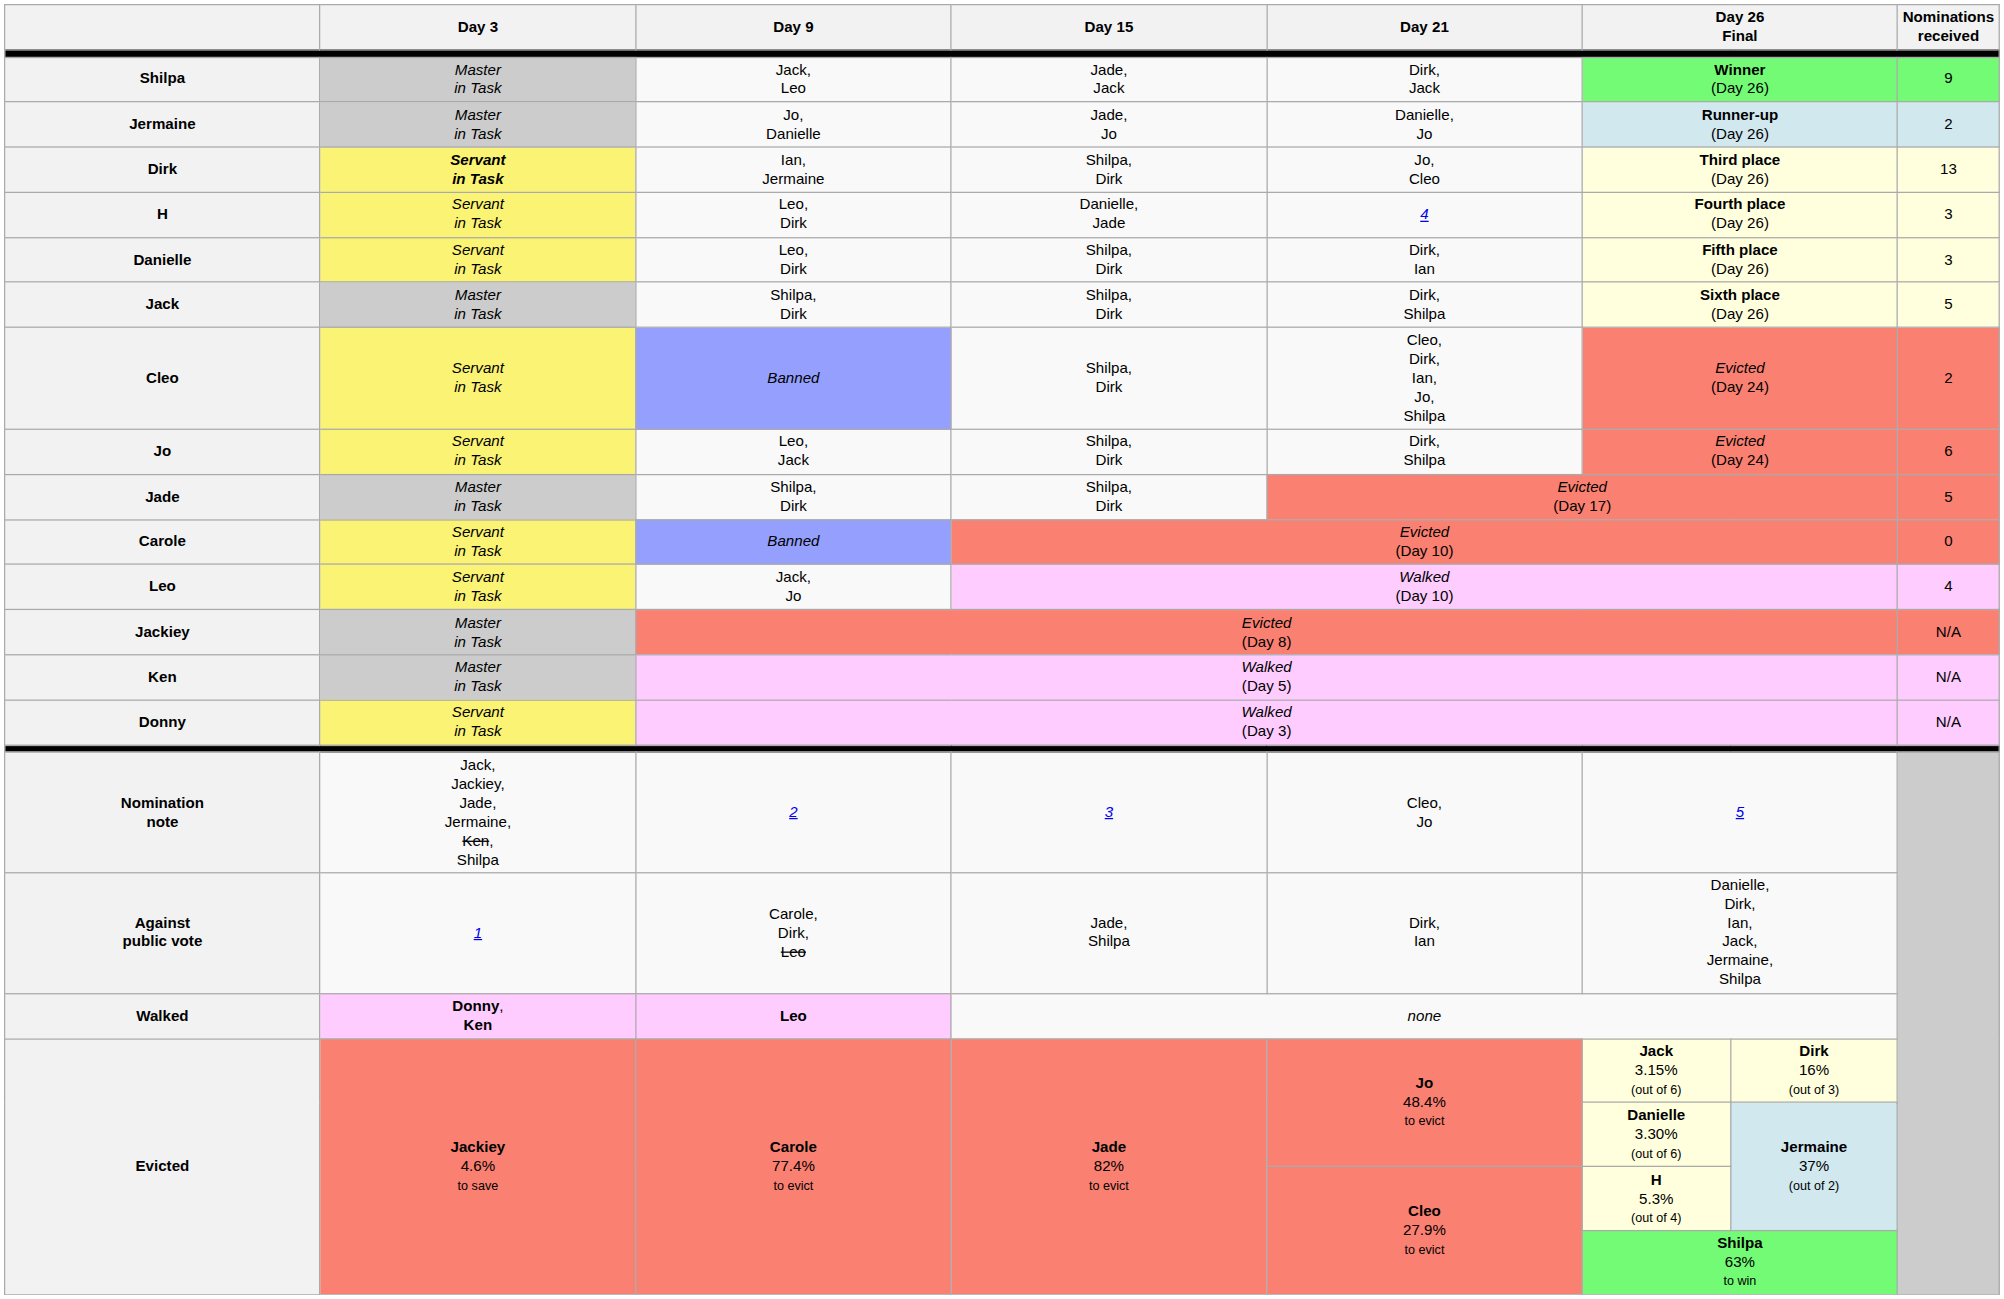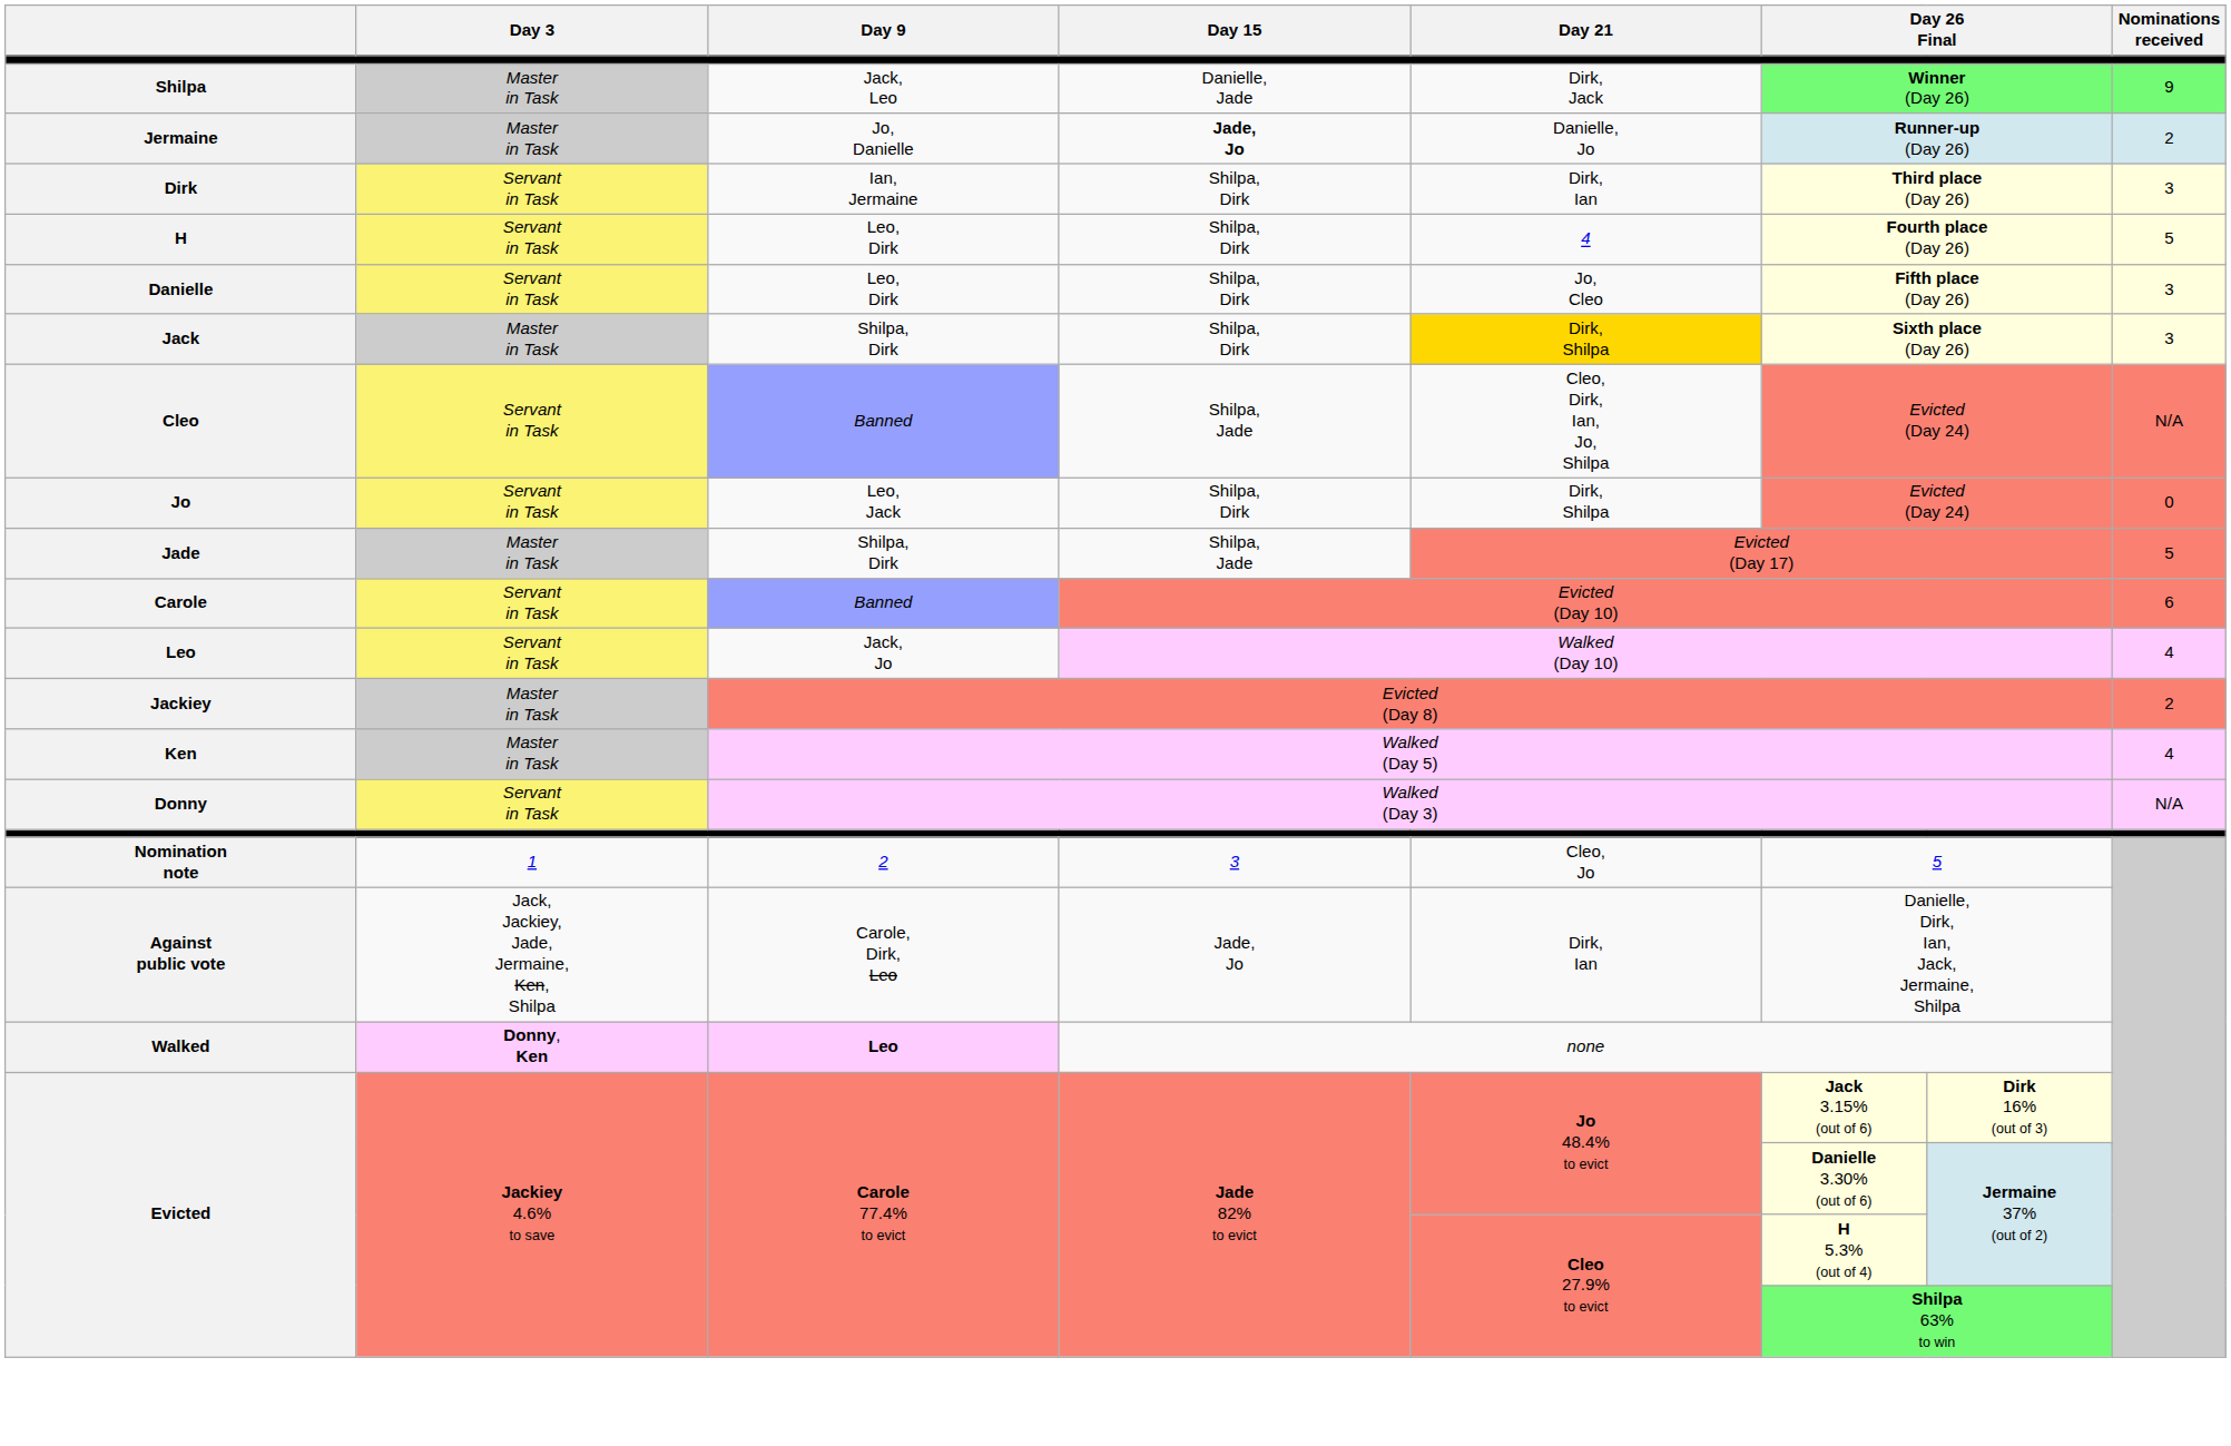 <table class="wikitable" style="text-align:center; width:100%; font-size:9pt; line-height:15px;">
 <tr>
 <th style="width:14%"></th>
 <th style="width:14%">Day 3</th>
 <th style="width:14%">Day 9</th>
 <th style="width:14%">Day 15</th>
 <th style="width:14%">Day 21</th>
 <th style="width:14%" colspan="2">Day 26<br>Final</th>
 <th style="width:1%">Nominations<br>received</th>
 </tr>
 <tr>
 <th style="background:#000" colspan="8"></th>
 </tr>
 <tr>
 <th>Shilpa</th>
 <td style="background:#ccc"><em>Master<br>in Task</em></td>
 <td>Jack,<br>Leo</td>
-<td>Jade,<br>Jack</td>
+<td>Danielle,<br>Jade</td>
 <td>Dirk,<br>Jack</td>
 <td style="background:#73FB76" colspan="2"><strong>Winner</strong><br>(Day 26)</td>
 <td style="background:#73FB76">9</td>
 </tr>
 <tr>
 <th>Jermaine</th>
 <td style="background:#ccc"><em>Master<br>in Task</em></td>
 <td>Jo,<br>Danielle</td>
-<td>Jade,<br>Jo</td>
+<td><strong>Jade,<br>Jo</strong></td>
 <td>Danielle,<br>Jo</td>
 <td style="background:#D1E8EF" colspan="2"><strong>Runner-up</strong><br>(Day 26)</td>
 <td style="background:#D1E8EF">2</td>
 </tr>
 <tr>
 <th>Dirk</th>
-<td style="background:#FBF373"><strong><em>Servant<br>in Task</em></strong></td>
+<td style="background:#FBF373"><em>Servant<br>in Task</em></td>
 <td>Ian,<br>Jermaine</td>
 <td>Shilpa,<br>Dirk</td>
-<td>Jo,<br>Cleo</td>
+<td>Dirk,<br>Ian</td>
 <td style="background:#ffffdd"  colspan="2"><strong>Third place</strong><br>(Day 26)</td>
-<td style="background:#ffffdd">13</td>
+<td style="background:#ffffdd">3</td>
 </tr>
 <tr>
 <th>H</th>
 <td style="background:#FBF373"><em>Servant<br>in Task</em></td>
 <td>Leo,<br>Dirk</td>
-<td>Danielle,<br>Jade</td>
+<td>Shilpa,<br>Dirk</td>
 <td><em><a href='#'>4</a></em></td>
 <td style="background:#ffffdd" colspan="2"><strong>Fourth place</strong><br>(Day 26)</td>
-<td style="background:#ffffdd">3</td>
+<td style="background:#ffffdd">5</td>
 </tr>
 <tr>
 <th>Danielle</th>
 <td style="background:#FBF373"><em>Servant<br>in Task</em></td>
 <td>Leo,<br>Dirk</td>
 <td>Shilpa,<br>Dirk</td>
-<td>Dirk,<br>Ian</td>
+<td>Jo,<br>Cleo</td>
 <td style="background:#ffffdd" colspan="2"><strong>Fifth place</strong><br>(Day 26)</td>
 <td style="background:#ffffdd">3</td>
 </tr>
 <tr>
 <th>Jack</th>
 <td style="background:#ccc"><em>Master<br>in Task</em></td>
 <td>Shilpa,<br>Dirk</td>
 <td>Shilpa,<br>Dirk</td>
-<td>Dirk,<br>Shilpa</td>
+<td style="background: gold;">Dirk,<br>Shilpa</td>
 <td style="background:#ffffdd" colspan="2"><strong>Sixth place</strong><br>(Day 26)</td>
-<td style="background:#ffffdd">5</td>
+<td style="background:#ffffdd">3</td>
 </tr>
 <tr>
 <th>Cleo</th>
 <td style="background:#FBF373"><em>Servant<br>in Task</em></td>
 <td style="background:#959FFD"><em>Banned</em></td>
-<td>Shilpa,<br>Dirk</td>
+<td>Shilpa,<br>Jade</td>
 <td>Cleo,<br>Dirk,<br>Ian,<br>Jo,<br>Shilpa</td>
 <td style="background:#FA8072" colspan="2"><em>Evicted</em><br>(Day 24)</td>
-<td style="background:#FA8072">2</td>
+<td style="background:#FA8072">N/A</td>
 </tr>
 <tr>
 <th>Jo</th>
 <td style="background:#FBF373"><em>Servant<br>in Task</em></td>
 <td>Leo,<br>Jack</td>
 <td>Shilpa,<br>Dirk</td>
 <td>Dirk,<br>Shilpa</td>
 <td style="background:#FA8072" colspan="2"><em>Evicted</em><br>(Day 24)</td>
-<td style="background:#FA8072">6</td>
+<td style="background:#FA8072">0</td>
 </tr>
 <tr>
 <th>Jade</th>
 <td style="background:#ccc"><em>Master<br>in Task</em></td>
 <td>Shilpa,<br>Dirk</td>
-<td>Shilpa,<br>Dirk</td>
+<td>Shilpa,<br>Jade</td>
 <td style="background:#FA8072" colspan="3"><em>Evicted</em><br>(Day 17)</td>
 <td style="background:#FA8072">5</td>
 </tr>
 <tr>
 <th>Carole</th>
 <td style="background:#FBF373"><em>Servant<br>in Task</em></td>
 <td style="background:#959ffd"><em>Banned</em></td>
 <td style="background:#FA8072" colspan="4"><em>Evicted</em><br>(Day 10)</td>
-<td style="background:#FA8072">0</td>
+<td style="background:#FA8072">6</td>
 </tr>
 <tr>
 <th>Leo</th>
 <td style="background:#FBF373"><em>Servant<br>in Task</em></td>
 <td>Jack,<br>Jo</td>
 <td style="background:#fcf" colspan="4"><em>Walked</em><br>(Day 10)</td>
 <td style="background:#fcf">4</td>
 </tr>
 <tr>
 <th>Jackiey</th>
 <td style="background:#ccc"><em>Master<br>in Task</em></td>
 <td style="background:#FA8072" colspan="5"><em>Evicted</em><br>(Day 8)</td>
-<td style="background:#FA8072">N/A</td>
+<td style="background:#FA8072">2</td>
 </tr>
 <tr>
 <th>Ken</th>
 <td style="background:#ccc"><em>Master<br>in Task</em></td>
 <td style="background:#fcf" colspan="5"><em>Walked</em><br>(Day 5)</td>
-<td style="background:#fcf">N/A</td>
+<td style="background:#fcf">4</td>
 </tr>
 <tr>
 <th>Donny</th>
 <td style="background:#FBF373"><em>Servant<br>in Task</em></td>
 <td style="background:#fcf" colspan="5"><em>Walked</em><br>(Day 3)</td>
 <td style="background:#fcf">N/A</td>
 </tr>
 <tr>
 <th style="background:#000" colspan="8"></th>
 </tr>
 <tr>
 <th>Nomination<br>note</th>
-<td>Jack,<br>Jackiey,<br>Jade,<br>Jermaine,<br><s>Ken</s>,<br>Shilpa</td>
+<td><em><a href='#'>1</a></em></td>
 <td><em><a href='#'>2</a></em></td>
 <td><em><a href='#'>3</a></em></td>
 <td>Cleo,<br>Jo</td>
 <td colspan="2"><em><a href='#'>5</a></em></td>
 <td style="background:#ccc" rowspan="8"></td>
 </tr>
 <tr>
 <th>Against<br>public vote</th>
-<td><em><a href='#'>1</a></em></td>
+<td>Jack,<br>Jackiey,<br>Jade,<br>Jermaine,<br><s>Ken</s>,<br>Shilpa</td>
 <td>Carole,<br>Dirk,<br><s>Leo</s></td>
-<td>Jade,<br>Shilpa</td>
+<td>Jade,<br>Jo</td>
 <td>Dirk,<br>Ian</td>
 <td colspan="2">Danielle,<br>Dirk,<br>Ian,<br>Jack,<br>Jermaine,<br>Shilpa</td>
 </tr>
 <tr>
 <th>Walked</th>
 <td style="background:#fcf"><strong>Donny</strong>,<br><strong>Ken</strong></td>
 <td style="background:#fcf"><strong>Leo</strong></td>
 <td colspan="4"><em>none</em></td>
 </tr>
 <tr>
 <th rowspan="5">Evicted</th>
 <td style="background:#FA8072" rowspan="5"><strong>Jackiey</strong><br>4.6%<br><small>to save</small></td>
 <td style="background:#FA8072" rowspan="5"><strong>Carole</strong><br>77.4%<br><small>to evict</small></td>
 <td style="background:#FA8072" rowspan="5"><strong>Jade</strong><br>82%<br><small>to evict</small></td>
 <td style="background:#FA8072" rowspan="3"><strong>Jo</strong><br>48.4%<br><small>to evict</small></td>
 <td style="background:#ffffdd"><strong>Jack</strong><br>3.15%<br><small>(out of 6)</small></td>
 <td style="background:#ffffdd" rowspan="2"><strong>Dirk</strong><br>16%<br><small>(out of 3)</small></td>
 </tr>
 <tr>
 <td style="background:#ffffdd" rowspan="2"><strong>Danielle</strong><br>3.30%<br><small>(out of 6)</small></td>
 </tr>
 <tr>
 <td style="background:#D1E8EF" rowspan="2"><strong>Jermaine</strong><br>37%<br><small>(out of 2)</small></td>
 </tr>
 <tr>
 <td style="background:#FA8072" rowspan="2"><strong>Cleo</strong><br>27.9%<br><small>to evict</small></td>
 <td style="background:#ffffdd"><strong>H</strong><br>5.3%<br><small>(out of 4)</small></td>
 </tr>
 <tr>
 <td style="background:#73FB76" colspan="2"><strong>Shilpa</strong><br>63%<br><small>to win</small></td>
 </tr>
 </table>
